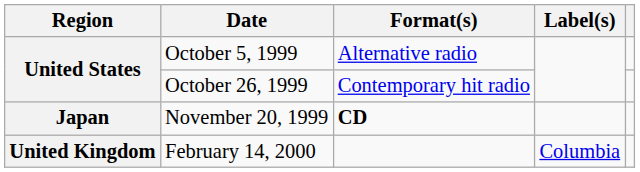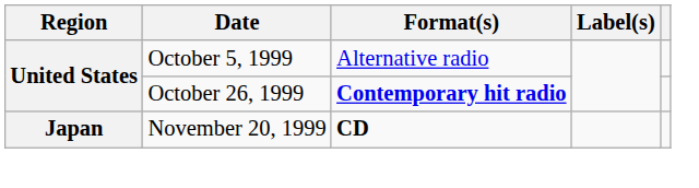 <table class="wikitable plainrowheaders">
 <tr>
 <th scope="col">Region</th>
 <th scope="col">Date</th>
 <th scope="col">Format(s)</th>
 <th scope="col">Label(s)</th>
 <th scope="col"></th>
 </tr>
 <tr>
 <th rowspan="2" scope="row">United States</th>
 <td>October 5, 1999</td>
 <td><a href='#'>Alternative radio</a></td>
 <td rowspan="2"></td>
 <td></td>
 </tr>
 <tr>
 <td>October 26, 1999</td>
-<td><a href='#'>Contemporary hit radio</a></td>
+<td><strong><a href='#'>Contemporary hit radio</a></strong></td>
 <td></td>
 </tr>
 <tr>
 <th scope="row">Japan</th>
 <td>November 20, 1999</td>
 <td><strong>CD</strong></td>
 <td></td>
 <td></td>
 </tr>
-<tr>
-<th scope="row">United Kingdom</th>
-<td>February 14, 2000</td>
-<td></td>
-<td><a href='#'>Columbia</a></td>
-<td></td>
-</tr>
 </table>
